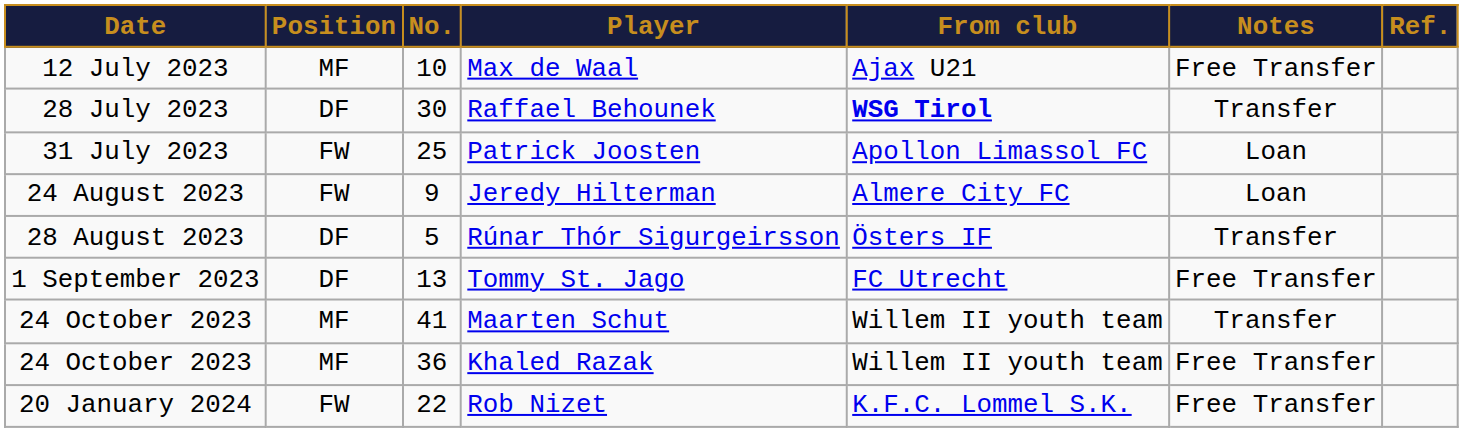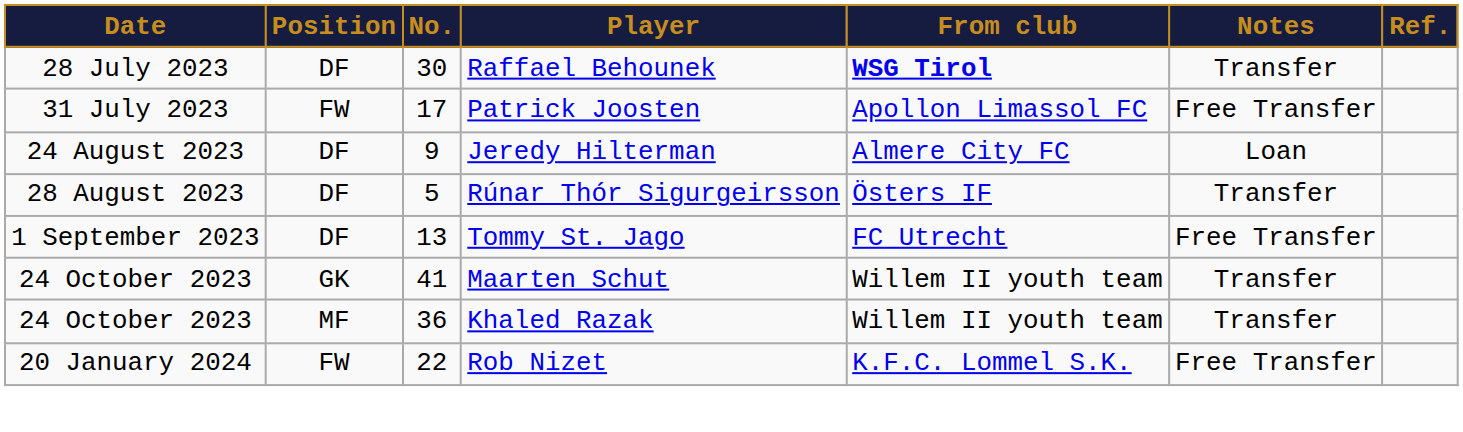 <table class="wikitable sortable" style="text-align:center">
 <tr>
 <th style="background:#161C40;color:#C78E1E;border:1px solid #C78E1E">Date</th>
 <th style="background:#161C40;color:#C78E1E;border:1px solid #C78E1E">Position</th>
 <th style="background:#161C40;color:#C78E1E;border:1px solid #C78E1E">No.</th>
 <th style="background:#161C40;color:#C78E1E;border:1px solid #C78E1E">Player</th>
 <th style="background:#161C40;color:#C78E1E;border:1px solid #C78E1E">From club</th>
 <th style="background:#161C40;color:#C78E1E;border:1px solid #C78E1E">Notes</th>
 <th style="background:#161C40;color:#C78E1E;border:1px solid #C78E1E">Ref.</th>
-</tr>
-<tr>
-<td>12 July 2023</td>
-<td>MF</td>
-<td>10</td>
-<td style="text-align:left"> <a href='#'>Max de Waal</a></td>
-<td style="text-align:left"> <a href='#'>Ajax</a> U21</td>
-<td>Free Transfer</td>
-<td></td>
 </tr>
 <tr>
 <td>28 July 2023</td>
 <td>DF</td>
 <td>30</td>
 <td style="text-align:left"> <a href='#'>Raffael Behounek</a></td>
 <td style="text-align:left"><strong> <a href='#'>WSG Tirol</a></strong></td>
 <td>Transfer</td>
 <td></td>
 </tr>
 <tr>
 <td>31 July 2023</td>
 <td>FW</td>
-<td>25</td>
+<td>17</td>
 <td style="text-align:left"> <a href='#'>Patrick Joosten</a></td>
 <td style="text-align:left"> <a href='#'>Apollon Limassol FC</a></td>
-<td>Loan</td>
+<td>Free Transfer</td>
 <td></td>
 </tr>
 <tr>
 <td>24 August 2023</td>
-<td>FW</td>
+<td>DF</td>
 <td>9</td>
 <td style="text-align:left"> <a href='#'>Jeredy Hilterman</a></td>
 <td style="text-align:left"> <a href='#'>Almere City FC</a></td>
 <td>Loan</td>
 <td></td>
 </tr>
 <tr>
 <td>28 August 2023</td>
 <td>DF</td>
 <td>5</td>
 <td style="text-align:left"> <a href='#'>Rúnar Thór Sigurgeirsson</a></td>
 <td style="text-align:left"> <a href='#'>Östers IF</a></td>
 <td>Transfer</td>
 <td></td>
 </tr>
 <tr>
 <td>1 September 2023</td>
 <td>DF</td>
 <td>13</td>
 <td style="text-align:left"> <a href='#'>Tommy St. Jago</a></td>
 <td style="text-align:left"> <a href='#'>FC Utrecht</a></td>
 <td>Free Transfer</td>
 <td></td>
 </tr>
 <tr>
 <td>24 October 2023</td>
-<td>MF</td>
+<td>GK</td>
 <td>41</td>
 <td style="text-align:left"> <a href='#'>Maarten Schut</a></td>
 <td style="text-align:left"> Willem II youth team</td>
 <td>Transfer</td>
 <td></td>
 </tr>
 <tr>
 <td>24 October 2023</td>
 <td>MF</td>
 <td>36</td>
 <td style="text-align:left"> <a href='#'>Khaled Razak</a></td>
 <td style="text-align:left"> Willem II youth team</td>
-<td>Free Transfer</td>
+<td>Transfer</td>
 <td></td>
 </tr>
 <tr>
 <td>20 January 2024</td>
 <td>FW</td>
 <td>22</td>
 <td style="text-align:left"> <a href='#'>Rob Nizet</a></td>
 <td style="text-align:left"> <a href='#'>K.F.C. Lommel S.K.</a></td>
 <td>Free Transfer</td>
 <td></td>
 </tr>
 </table>
